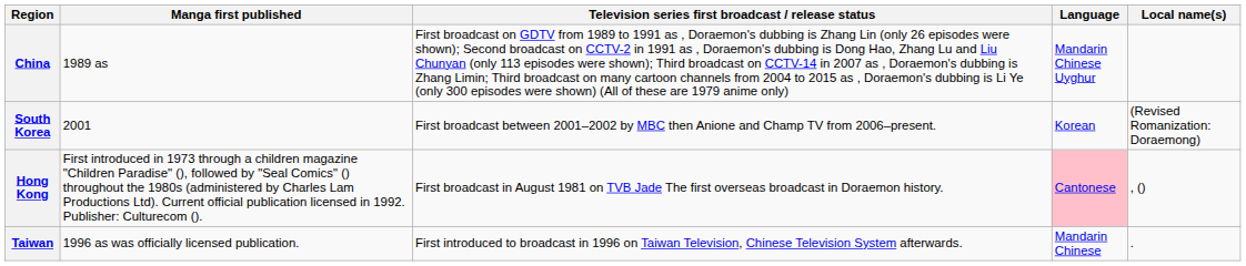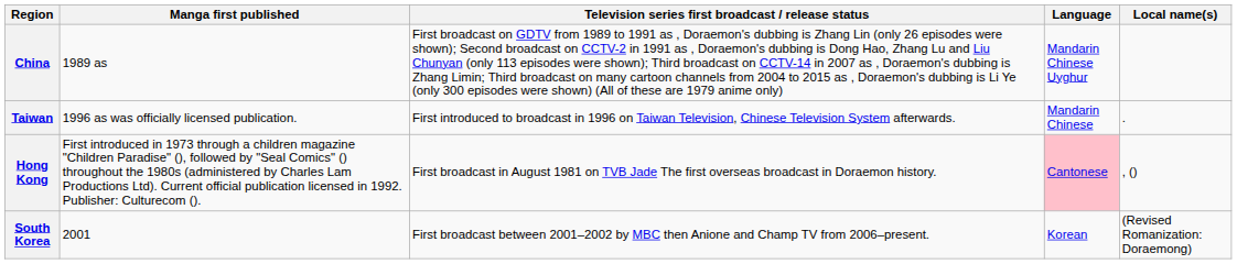 <table class=wikitable>
 <tr>
 <th>Region</th>
 <th>Manga first published</th>
 <th>Television series first broadcast / release status</th>
 <th>Language</th>
 <th>Local name(s)</th>
 </tr>
 <tr>
 <th><a href='#'>China</a></th>
 <td>1989 as </td>
 <td>First broadcast on <a href='#'>GDTV</a> from 1989 to 1991 as , Doraemon's dubbing is Zhang Lin (only 26 episodes were shown); Second broadcast on <a href='#'>CCTV-2</a> in 1991 as , Doraemon's dubbing is Dong Hao, Zhang Lu and <a href='#'>Liu Chunyan</a> (only 113 episodes were shown); Third broadcast on <a href='#'>CCTV-14</a> in 2007 as , Doraemon's dubbing is Zhang Limin; Third broadcast on many cartoon channels from 2004 to 2015 as , Doraemon's dubbing is Li Ye (only 300 episodes were shown) (All of these are 1979 anime only)</td>
 <td><a href='#'>Mandarin Chinese</a><br><a href='#'>Uyghur</a></td>
 <td></td>
 </tr>
 <tr>
-<th><a href='#'>South Korea</a></th>
-<td>2001</td>
-<td>First broadcast between 2001–2002 by <a href='#'>MBC</a> then Anione and Champ TV from 2006–present.</td>
-<td><a href='#'>Korean</a></td>
-<td> (Revised Romanization: Doraemong)</td>
+<th><a href='#'>Taiwan</a></th>
+<td>1996 as  was officially licensed publication.</td>
+<td>First introduced to broadcast in 1996 on <a href='#'>Taiwan Television</a>, <a href='#'>Chinese Television System</a> afterwards.</td>
+<td><a href='#'>Mandarin Chinese</a></td>
+<td>.</td>
 </tr>
 <tr>
 <th><a href='#'>Hong Kong</a></th>
 <td>First introduced in 1973 through a children magazine "Children Paradise" (), followed by "Seal Comics" () throughout the 1980s (administered by Charles Lam Productions Ltd). Current official publication licensed in 1992. Publisher: Culturecom ().</td>
 <td>First broadcast in August 1981 on <a href='#'>TVB Jade</a> The first overseas broadcast in Doraemon history.</td>
 <td style="background: pink;"><a href='#'>Cantonese</a></td>
 <td>,  ()</td>
 </tr>
 <tr>
-<th><a href='#'>Taiwan</a></th>
-<td>1996 as  was officially licensed publication.</td>
-<td>First introduced to broadcast in 1996 on <a href='#'>Taiwan Television</a>, <a href='#'>Chinese Television System</a> afterwards.</td>
-<td><a href='#'>Mandarin Chinese</a></td>
-<td>.</td>
+<th><a href='#'>South Korea</a></th>
+<td>2001</td>
+<td>First broadcast between 2001–2002 by <a href='#'>MBC</a> then Anione and Champ TV from 2006–present.</td>
+<td><a href='#'>Korean</a></td>
+<td> (Revised Romanization: Doraemong)</td>
 </tr>
 </table>
